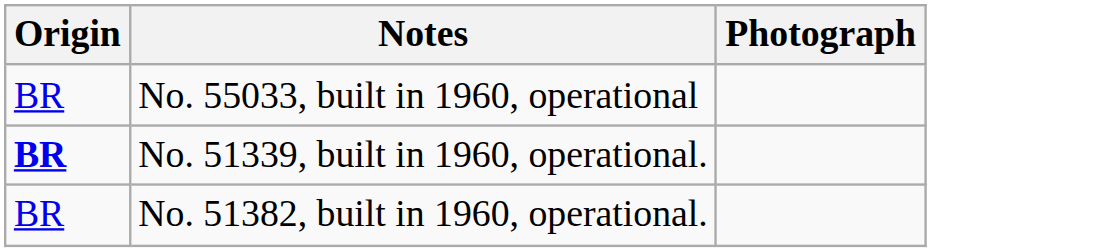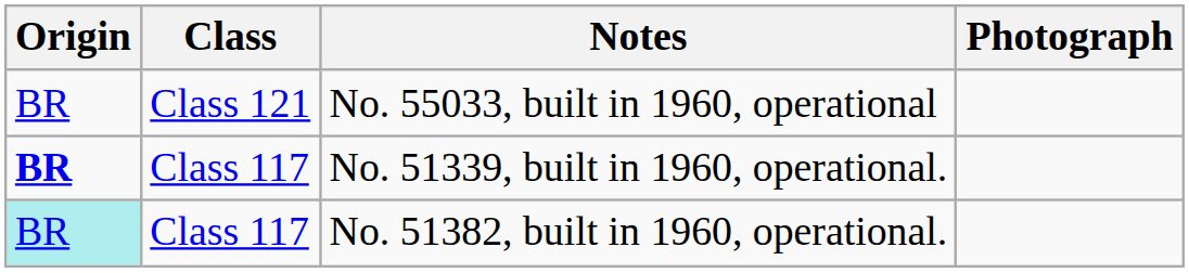 <table class="wikitable">
 <tr>
 <th>Origin</th>
+<th>Class</th>
 <th>Notes</th>
 <th>Photograph</th>
 </tr>
 <tr>
 <td><a href='#'>BR</a></td>
+<td><a href='#'>Class 121</a></td>
 <td>No. 55033, built in 1960, operational</td>
 <td></td>
 </tr>
 <tr>
 <td><strong><a href='#'>BR</a></strong></td>
+<td><a href='#'>Class 117</a></td>
 <td>No. 51339, built in 1960, operational.</td>
 <td></td>
 </tr>
 <tr>
-<td><a href='#'>BR</a></td>
+<td style="background: paleturquoise;"><a href='#'>BR</a></td>
+<td><a href='#'>Class 117</a></td>
 <td>No. 51382, built in 1960, operational.</td>
 <td></td>
 </tr>
 </table>
